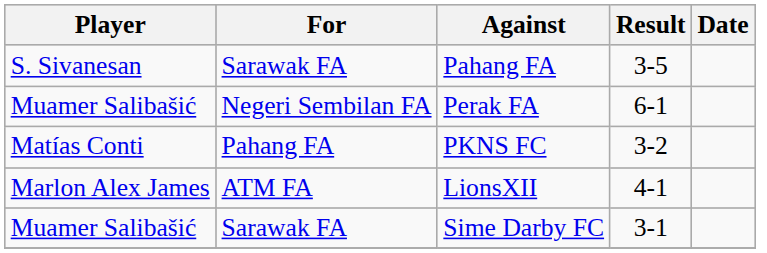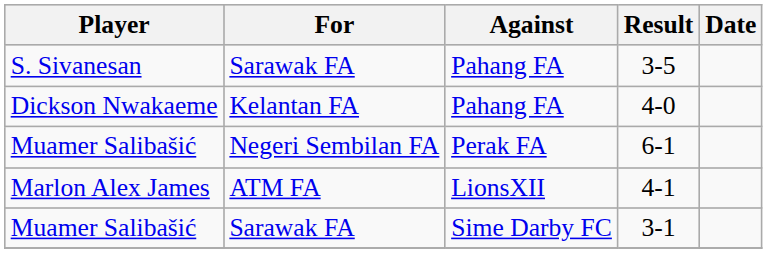 <table class="wikitable sortable">
 <tr>
 <th>Player</th>
 <th>For</th>
 <th>Against</th>
 <th align="center">Result</th>
 <th>Date</th>
 </tr>
 <tr>
 <td> <a href='#'>S. Sivanesan</a></td>
 <td><a href='#'>Sarawak FA</a></td>
 <td><a href='#'>Pahang FA</a></td>
 <td align="center">3-5</td>
 <td></td>
 </tr>
 <tr>
+<td> <a href='#'>Dickson Nwakaeme</a></td>
+<td><a href='#'>Kelantan FA</a></td>
+<td><a href='#'>Pahang FA</a></td>
+<td align="center">4-0</td>
+<td></td>
+</tr>
+<tr>
 <td> <a href='#'>Muamer Salibašić</a></td>
 <td><a href='#'>Negeri Sembilan FA</a></td>
 <td><a href='#'>Perak FA</a></td>
 <td align="center">6-1</td>
-<td></td>
-</tr>
-<tr>
-<td> <a href='#'>Matías Conti</a></td>
-<td><a href='#'>Pahang FA</a></td>
-<td><a href='#'>PKNS FC</a></td>
-<td align="center">3-2</td>
 <td></td>
 </tr>
 <tr>
 <td> <a href='#'>Marlon Alex James</a></td>
 <td><a href='#'>ATM FA</a></td>
 <td><a href='#'>LionsXII</a></td>
 <td align="center">4-1</td>
 <td></td>
 </tr>
 <tr>
 <td> <a href='#'>Muamer Salibašić</a></td>
 <td><a href='#'>Sarawak FA</a></td>
 <td><a href='#'>Sime Darby FC</a></td>
 <td align="center">3-1</td>
 <td></td>
 </tr>
 <tr>
 </tr>
 </table>
